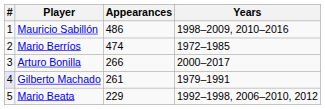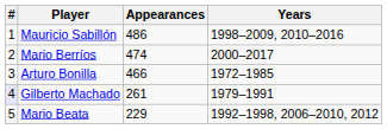 <table class="wikitable">
 <tr>
 <th>#</th>
 <th>Player</th>
 <th>Appearances</th>
 <th>Years</th>
 </tr>
 <tr>
 <td>1</td>
 <td> <a href='#'>Mauricio Sabillón</a></td>
 <td>486</td>
 <td>1998–2009, 2010–2016</td>
 </tr>
 <tr>
 <td>2</td>
 <td> <a href='#'>Mario Berríos</a></td>
 <td>474</td>
-<td>1972–1985</td>
+<td>2000–2017</td>
 </tr>
 <tr>
 <td>3</td>
 <td> <a href='#'>Arturo Bonilla</a></td>
-<td>266</td>
-<td>2000–2017</td>
+<td>466</td>
+<td>1972–1985</td>
 </tr>
 <tr>
 <td style="background: lavender;">4</td>
 <td> <a href='#'>Gilberto Machado</a></td>
 <td>261</td>
 <td>1979–1991</td>
 </tr>
 <tr>
 <td>5</td>
 <td> <a href='#'>Mario Beata</a></td>
 <td>229</td>
 <td>1992–1998, 2006–2010, 2012</td>
 </tr>
 </table>
